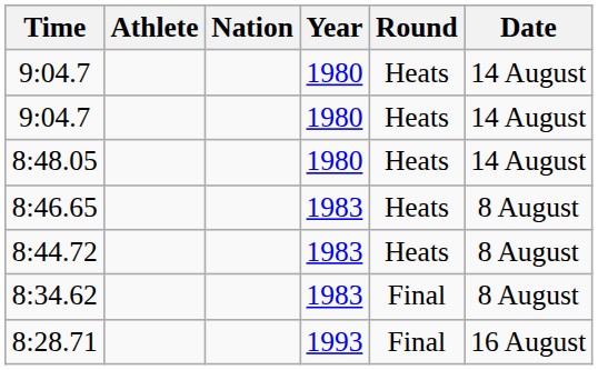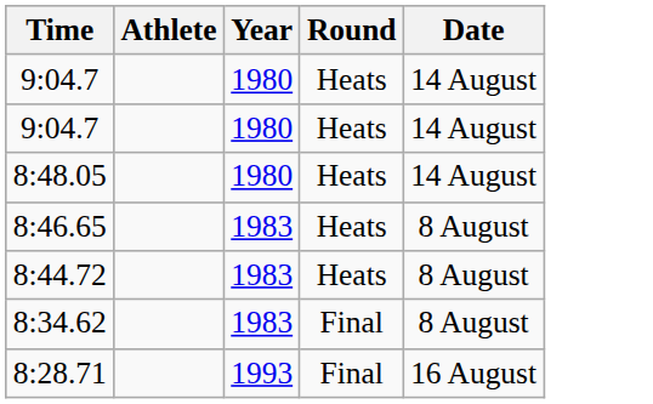 <table class="wikitable sortable" style="text-align:center">
 <tr>
 <th>Time</th>
 <th>Athlete</th>
-<th>Nation</th>
 <th>Year</th>
 <th>Round</th>
 <th>Date</th>
 </tr>
 <tr>
 <td>9:04.7</td>
-<td align=left></td>
 <td align=left></td>
 <td><a href='#'>1980</a></td>
 <td>Heats</td>
 <td>14 August</td>
 </tr>
 <tr>
 <td>9:04.7</td>
 <td align=left></td>
-<td align=left></td>
 <td><a href='#'>1980</a></td>
 <td>Heats</td>
 <td>14 August</td>
 </tr>
 <tr>
 <td>8:48.05</td>
-<td align=left></td>
 <td align=left></td>
 <td><a href='#'>1980</a></td>
 <td>Heats</td>
 <td>14 August</td>
 </tr>
 <tr>
 <td>8:46.65</td>
 <td align=left></td>
-<td align=left></td>
 <td><a href='#'>1983</a></td>
 <td>Heats</td>
 <td>8 August</td>
 </tr>
 <tr>
 <td>8:44.72</td>
-<td align=left></td>
 <td align=left></td>
 <td><a href='#'>1983</a></td>
 <td>Heats</td>
 <td>8 August</td>
 </tr>
 <tr>
 <td>8:34.62</td>
 <td align=left></td>
-<td align=left></td>
 <td><a href='#'>1983</a></td>
 <td>Final</td>
 <td>8 August</td>
 </tr>
 <tr>
 <td>8:28.71</td>
 <td align=left></td>
-<td align=left></td>
 <td><a href='#'>1993</a></td>
 <td>Final</td>
 <td>16 August</td>
 </tr>
 </table>
